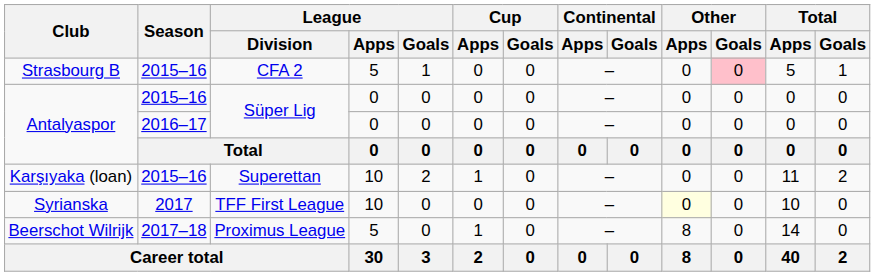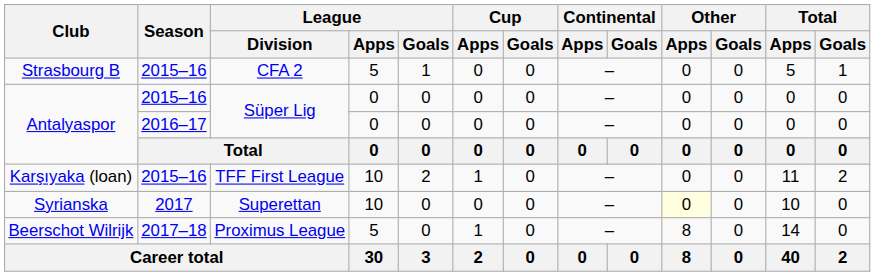 <table class="wikitable" style="text-align: center">
 <tr>
 <th rowspan="2">Club</th>
 <th rowspan="2">Season</th>
 <th colspan="3">League</th>
 <th colspan="2">Cup</th>
 <th colspan="2">Continental</th>
 <th colspan="2">Other</th>
 <th colspan="2">Total</th>
 </tr>
 <tr>
 <th>Division</th>
 <th>Apps</th>
 <th>Goals</th>
 <th>Apps</th>
 <th>Goals</th>
 <th>Apps</th>
 <th>Goals</th>
 <th>Apps</th>
 <th>Goals</th>
 <th>Apps</th>
 <th>Goals</th>
 </tr>
 <tr>
 <td><a href='#'>Strasbourg B</a></td>
 <td><a href='#'>2015–16</a></td>
 <td><a href='#'>CFA 2</a></td>
 <td>5</td>
 <td>1</td>
 <td>0</td>
 <td>0</td>
 <td colspan="2">–</td>
 <td>0</td>
-<td style="background: pink;">0</td>
+<td>0</td>
 <td>5</td>
 <td>1</td>
 </tr>
 <tr>
 <td rowspan="3"><a href='#'>Antalyaspor</a></td>
 <td><a href='#'>2015–16</a></td>
 <td rowspan="2"><a href='#'>Süper Lig</a></td>
 <td>0</td>
 <td>0</td>
 <td>0</td>
 <td>0</td>
 <td colspan="2">–</td>
 <td>0</td>
 <td>0</td>
 <td>0</td>
 <td>0</td>
 </tr>
 <tr>
 <td><a href='#'>2016–17</a></td>
 <td>0</td>
 <td>0</td>
 <td>0</td>
 <td>0</td>
 <td colspan="2">–</td>
 <td>0</td>
 <td>0</td>
 <td>0</td>
 <td>0</td>
 </tr>
 <tr>
 <th colspan="2">Total</th>
 <th>0</th>
 <th>0</th>
 <th>0</th>
 <th>0</th>
 <th>0</th>
 <th>0</th>
 <th>0</th>
 <th>0</th>
 <th>0</th>
 <th>0</th>
 </tr>
 <tr>
 <td><a href='#'>Karşıyaka</a> (loan)</td>
 <td><a href='#'>2015–16</a></td>
-<td><a href='#'>Superettan</a></td>
+<td><a href='#'>TFF First League</a></td>
 <td>10</td>
 <td>2</td>
 <td>1</td>
 <td>0</td>
 <td colspan="2">–</td>
 <td>0</td>
 <td>0</td>
 <td>11</td>
 <td>2</td>
 </tr>
 <tr>
 <td><a href='#'>Syrianska</a></td>
 <td><a href='#'>2017</a></td>
-<td><a href='#'>TFF First League</a></td>
+<td><a href='#'>Superettan</a></td>
 <td>10</td>
 <td>0</td>
 <td>0</td>
 <td>0</td>
 <td colspan="2">–</td>
 <td style="background: lightyellow;">0</td>
 <td>0</td>
 <td>10</td>
 <td>0</td>
 </tr>
 <tr>
 <td><a href='#'>Beerschot Wilrijk</a></td>
 <td><a href='#'>2017–18</a></td>
 <td><a href='#'>Proximus League</a></td>
 <td>5</td>
 <td>0</td>
 <td>1</td>
 <td>0</td>
 <td colspan="2">–</td>
 <td>8</td>
 <td>0</td>
 <td>14</td>
 <td>0</td>
 </tr>
 <tr>
 <th colspan="3">Career total</th>
 <th>30</th>
 <th>3</th>
 <th>2</th>
 <th>0</th>
 <th>0</th>
 <th>0</th>
 <th>8</th>
 <th>0</th>
 <th>40</th>
 <th>2</th>
 </tr>
 </table>
